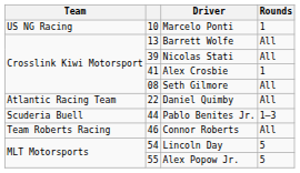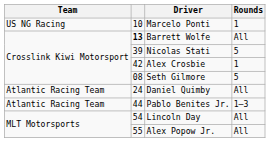 <table class="wikitable" style="font-size: 87%">
 <tr>
 <th>Team</th>
 <th></th>
 <th>Driver</th>
 <th>Rounds</th>
 </tr>
 <tr>
 <td> US NG Racing</td>
 <td>10</td>
 <td> Marcelo Ponti</td>
 <td>1</td>
 </tr>
 <tr>
 <td rowspan=4 nowrap> Crosslink Kiwi Motorsport</td>
-<td>13</td>
+<td><strong>13</strong></td>
 <td> Barrett Wolfe</td>
 <td>All</td>
 </tr>
 <tr>
 <td>39</td>
 <td> Nicolas Stati</td>
-<td>All</td>
+<td>5</td>
 </tr>
 <tr>
-<td>41</td>
+<td>42</td>
 <td> Alex Crosbie</td>
 <td>1</td>
 </tr>
 <tr>
 <td>08</td>
 <td> Seth Gilmore</td>
+<td>5</td>
+</tr>
+<tr>
+<td> Atlantic Racing Team</td>
+<td>24</td>
+<td> Daniel Quimby</td>
 <td>All</td>
 </tr>
 <tr>
 <td> Atlantic Racing Team</td>
-<td>22</td>
-<td> Daniel Quimby</td>
-<td>All</td>
-</tr>
-<tr>
-<td> Scuderia Buell</td>
 <td>44</td>
 <td nowrap> Pablo Benites Jr.</td>
 <td>1–3</td>
 </tr>
 <tr>
-<td> Team Roberts Racing</td>
-<td>46</td>
-<td> Connor Roberts</td>
-<td>All</td>
-</tr>
-<tr>
 <td rowspan=2> MLT Motorsports</td>
 <td>54</td>
 <td> Lincoln Day</td>
-<td>5</td>
+<td>All</td>
 </tr>
 <tr>
 <td>55</td>
 <td> Alex Popow Jr.</td>
-<td>5</td>
+<td>All</td>
 </tr>
 </table>
